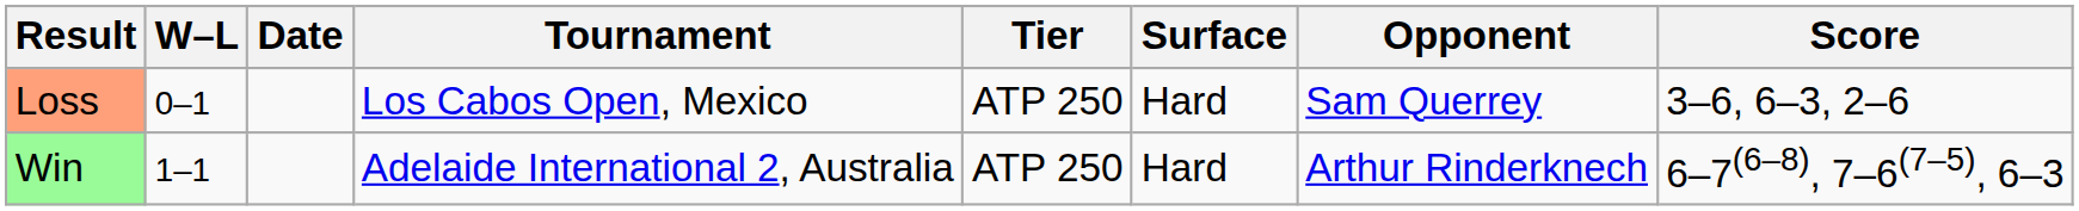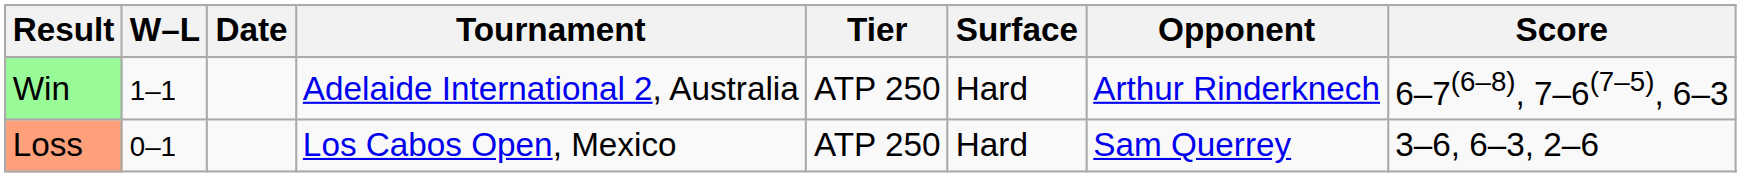 <table class="sortable wikitable">
 <tr>
 <th>Result</th>
 <th class="unsortable">W–L</th>
 <th>Date</th>
 <th>Tournament</th>
 <th>Tier</th>
 <th>Surface</th>
 <th>Opponent</th>
 <th class="unsortable">Score</th>
 </tr>
 <tr>
+<td bgcolor=98FB98>Win</td>
+<td><small>1–1</small></td>
+<td><a href='#'></a></td>
+<td><a href='#'>Adelaide International 2</a>, Australia</td>
+<td>ATP 250</td>
+<td>Hard</td>
+<td> <a href='#'>Arthur Rinderknech</a></td>
+<td>6–7<sup>(6–8)</sup>, 7–6<sup>(7–5)</sup>, 6–3</td>
+</tr>
+<tr>
 <td bgcolor=FFA07A>Loss</td>
 <td><small>0–1</small></td>
 <td><a href='#'></a></td>
 <td><a href='#'>Los Cabos Open</a>, Mexico</td>
 <td>ATP 250</td>
 <td>Hard</td>
 <td> <a href='#'>Sam Querrey</a></td>
 <td>3–6, 6–3, 2–6</td>
 </tr>
-<tr>
-<td bgcolor=98FB98>Win</td>
-<td><small>1–1</small></td>
-<td><a href='#'></a></td>
-<td><a href='#'>Adelaide International 2</a>, Australia</td>
-<td>ATP 250</td>
-<td>Hard</td>
-<td> <a href='#'>Arthur Rinderknech</a></td>
-<td>6–7<sup>(6–8)</sup>, 7–6<sup>(7–5)</sup>, 6–3</td>
-</tr>
 </table>
